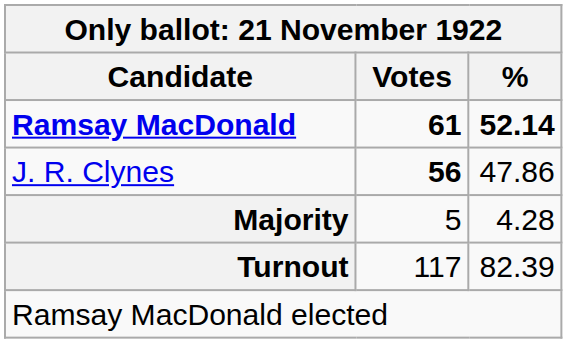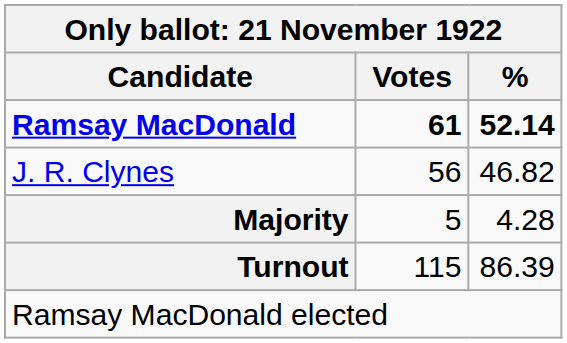 <table class="wikitable" style="font-size:95%;">
 <tr>
 <th colspan="4">Only ballot: 21 November 1922</th>
 </tr>
 <tr>
 <th style="width: 170px">Candidate</th>
 <th style="width: 50px">Votes</th>
 <th style="width: 40px">%</th>
 </tr>
 <tr>
 <td style="width: 170px"><strong><a href='#'>Ramsay MacDonald</a></strong></td>
 <td align="right"><strong>61</strong></td>
 <td align="right"><strong>52.14</strong></td>
 </tr>
 <tr>
 <td style="width: 170px"><a href='#'>J. R. Clynes</a></td>
-<td align="right"><strong>56</strong></td>
-<td align="right">47.86</td>
+<td align="right">56</td>
+<td align="right">46.82</td>
 </tr>
 <tr>
 <th style="text-align:right">Majority</th>
 <td align="right">5</td>
 <td align="right">4.28</td>
 </tr>
 <tr>
 <th style="text-align:right">Turnout</th>
-<td align="right">117</td>
-<td align="right">82.39</td>
+<td align="right">115</td>
+<td align="right">86.39</td>
 </tr>
 <tr>
 <td colspan="4">Ramsay MacDonald elected</td>
 </tr>
 </table>
